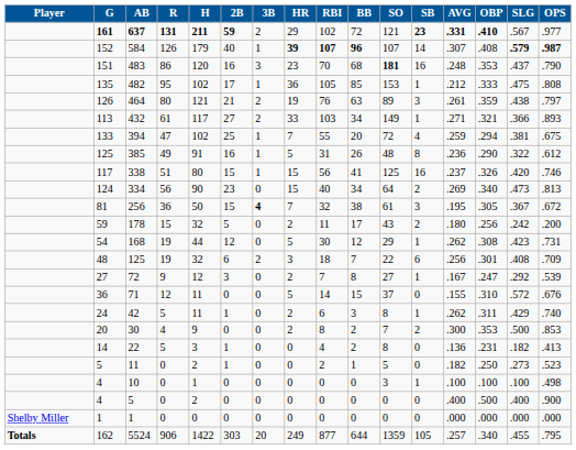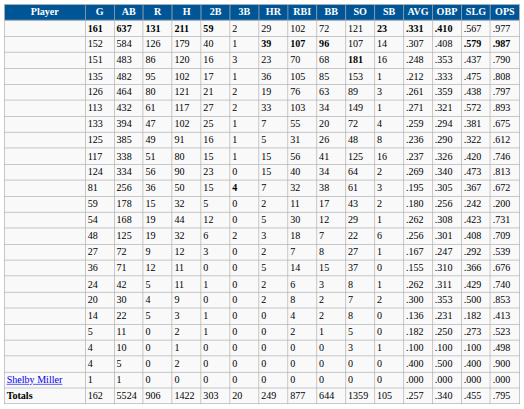 <table class="wikitable sortable">
 <tr>
 <th style="background:#005596; color:#FFF; width:14%;">Player</th>
 <th style="background:#005596; color:#FFF; width:5%;">G</th>
 <th style="background:#005596; color:#FFF; width:5%;">AB</th>
 <th style="background:#005596; color:#FFF; width:5%;">R</th>
 <th style="background:#005596; color:#FFF; width:5%;">H</th>
 <th style="background:#005596; color:#FFF; width:5%;">2B</th>
 <th style="background:#005596; color:#FFF; width:5%;">3B</th>
 <th style="background:#005596; color:#FFF; width:5%;">HR</th>
 <th style="background:#005596; color:#FFF; width:5%;">RBI</th>
 <th style="background:#005596; color:#FFF; width:5%;">BB</th>
 <th style="background:#005596; color:#FFF; width:5%;">SO</th>
 <th style="background:#005596; color:#FFF; width:5%;">SB</th>
 <th style="background:#005596; color:#FFF; width:5%;">AVG</th>
 <th style="background:#005596; color:#FFF; width:5%;">OBP</th>
 <th style="background:#005596; color:#FFF; width:5%;">SLG</th>
 <th style="background:#005596; color:#FFF; width:5%;">OPS</th>
 </tr>
 <tr>
 <td></td>
 <td><strong>161</strong></td>
 <td><strong>637</strong></td>
 <td><strong>131</strong></td>
 <td><strong>211</strong></td>
 <td><strong>59</strong></td>
 <td>2</td>
 <td>29</td>
 <td>102</td>
 <td>72</td>
 <td>121</td>
 <td><strong>23</strong></td>
 <td><strong>.331</strong></td>
 <td><strong>.410</strong></td>
 <td>.567</td>
 <td>.977</td>
 </tr>
 <tr>
 <td></td>
 <td>152</td>
 <td>584</td>
 <td>126</td>
 <td>179</td>
 <td>40</td>
 <td>1</td>
 <td><strong>39</strong></td>
 <td><strong>107</strong></td>
 <td><strong>96</strong></td>
 <td>107</td>
 <td>14</td>
 <td>.307</td>
 <td>.408</td>
 <td><strong>.579</strong></td>
 <td><strong>.987</strong></td>
 </tr>
 <tr>
 <td></td>
 <td>151</td>
 <td>483</td>
 <td>86</td>
 <td>120</td>
 <td>16</td>
 <td>3</td>
 <td>23</td>
 <td>70</td>
 <td>68</td>
 <td><strong>181</strong></td>
 <td>16</td>
 <td>.248</td>
 <td>.353</td>
 <td>.437</td>
 <td>.790</td>
 </tr>
 <tr>
 <td></td>
 <td>135</td>
 <td>482</td>
 <td>95</td>
 <td>102</td>
 <td>17</td>
 <td>1</td>
 <td>36</td>
 <td>105</td>
 <td>85</td>
 <td>153</td>
 <td>1</td>
 <td>.212</td>
 <td>.333</td>
 <td>.475</td>
 <td>.808</td>
 </tr>
 <tr>
 <td></td>
 <td>126</td>
 <td>464</td>
 <td>80</td>
 <td>121</td>
 <td>21</td>
 <td>2</td>
 <td>19</td>
 <td>76</td>
 <td>63</td>
 <td>89</td>
 <td>3</td>
 <td>.261</td>
 <td>.359</td>
 <td>.438</td>
 <td>.797</td>
 </tr>
 <tr>
 <td></td>
 <td>113</td>
 <td>432</td>
 <td>61</td>
 <td>117</td>
 <td>27</td>
 <td>2</td>
 <td>33</td>
 <td>103</td>
 <td>34</td>
 <td>149</td>
 <td>1</td>
 <td>.271</td>
 <td>.321</td>
-<td>.366</td>
+<td>.572</td>
 <td>.893</td>
 </tr>
 <tr>
 <td></td>
 <td>133</td>
 <td>394</td>
 <td>47</td>
 <td>102</td>
 <td>25</td>
 <td>1</td>
 <td>7</td>
 <td>55</td>
 <td>20</td>
 <td>72</td>
 <td>4</td>
 <td>.259</td>
 <td>.294</td>
 <td>.381</td>
 <td>.675</td>
 </tr>
 <tr>
 <td></td>
 <td>125</td>
 <td>385</td>
 <td>49</td>
 <td>91</td>
 <td>16</td>
 <td>1</td>
 <td>5</td>
 <td>31</td>
 <td>26</td>
 <td>48</td>
 <td>8</td>
 <td>.236</td>
 <td>.290</td>
 <td>.322</td>
 <td>.612</td>
 </tr>
 <tr>
 <td></td>
 <td>117</td>
 <td>338</td>
 <td>51</td>
 <td>80</td>
 <td>15</td>
 <td>1</td>
 <td>15</td>
 <td>56</td>
 <td>41</td>
 <td>125</td>
 <td>16</td>
 <td>.237</td>
 <td>.326</td>
 <td>.420</td>
 <td>.746</td>
 </tr>
 <tr>
 <td></td>
 <td>124</td>
 <td>334</td>
 <td>56</td>
 <td>90</td>
 <td>23</td>
 <td>0</td>
 <td>15</td>
 <td>40</td>
 <td>34</td>
 <td>64</td>
 <td>2</td>
 <td>.269</td>
 <td>.340</td>
 <td>.473</td>
 <td>.813</td>
 </tr>
 <tr>
 <td></td>
 <td>81</td>
 <td>256</td>
 <td>36</td>
 <td>50</td>
 <td>15</td>
 <td><strong>4</strong></td>
 <td>7</td>
 <td>32</td>
 <td>38</td>
 <td>61</td>
 <td>3</td>
 <td>.195</td>
 <td>.305</td>
 <td>.367</td>
 <td>.672</td>
 </tr>
 <tr>
 <td></td>
 <td>59</td>
 <td>178</td>
 <td>15</td>
 <td>32</td>
 <td>5</td>
 <td>0</td>
 <td>2</td>
 <td>11</td>
 <td>17</td>
 <td>43</td>
 <td>2</td>
 <td>.180</td>
 <td>.256</td>
 <td>.242</td>
 <td>.200</td>
 </tr>
 <tr>
 <td></td>
 <td>54</td>
 <td>168</td>
 <td>19</td>
 <td>44</td>
 <td>12</td>
 <td>0</td>
 <td>5</td>
 <td>30</td>
 <td>12</td>
 <td>29</td>
 <td>1</td>
 <td>.262</td>
 <td>.308</td>
 <td>.423</td>
 <td>.731</td>
 </tr>
 <tr>
 <td></td>
 <td>48</td>
 <td>125</td>
 <td>19</td>
 <td>32</td>
 <td>6</td>
 <td>2</td>
 <td>3</td>
 <td>18</td>
 <td>7</td>
 <td>22</td>
 <td>6</td>
 <td>.256</td>
 <td>.301</td>
 <td>.408</td>
 <td>.709</td>
 </tr>
 <tr>
 <td></td>
 <td>27</td>
 <td>72</td>
 <td>9</td>
 <td>12</td>
 <td>3</td>
 <td>0</td>
 <td>2</td>
 <td>7</td>
 <td>8</td>
 <td>27</td>
 <td>1</td>
 <td>.167</td>
 <td>.247</td>
 <td>.292</td>
 <td>.539</td>
 </tr>
 <tr>
 <td></td>
 <td>36</td>
 <td>71</td>
 <td>12</td>
 <td>11</td>
 <td>0</td>
 <td>0</td>
 <td>5</td>
 <td>14</td>
 <td>15</td>
 <td>37</td>
 <td>0</td>
 <td>.155</td>
 <td>.310</td>
-<td>.572</td>
+<td>.366</td>
 <td>.676</td>
 </tr>
 <tr>
 <td></td>
 <td>24</td>
 <td>42</td>
 <td>5</td>
 <td>11</td>
 <td>1</td>
 <td>0</td>
 <td>2</td>
 <td>6</td>
 <td>3</td>
 <td>8</td>
 <td>1</td>
 <td>.262</td>
 <td>.311</td>
 <td>.429</td>
 <td>.740</td>
 </tr>
 <tr>
 <td></td>
 <td>20</td>
 <td>30</td>
 <td>4</td>
 <td>9</td>
 <td>0</td>
 <td>0</td>
 <td>2</td>
 <td>8</td>
 <td>2</td>
 <td>7</td>
 <td>2</td>
 <td>.300</td>
 <td>.353</td>
 <td>.500</td>
 <td>.853</td>
 </tr>
 <tr>
 <td></td>
 <td>14</td>
 <td>22</td>
 <td>5</td>
 <td>3</td>
 <td>1</td>
 <td>0</td>
 <td>0</td>
 <td>4</td>
 <td>2</td>
 <td>8</td>
 <td>0</td>
 <td>.136</td>
 <td>.231</td>
 <td>.182</td>
 <td>.413</td>
 </tr>
 <tr>
 <td></td>
 <td>5</td>
 <td>11</td>
 <td>0</td>
 <td>2</td>
 <td>1</td>
 <td>0</td>
 <td>0</td>
 <td>2</td>
 <td>1</td>
 <td>5</td>
 <td>0</td>
 <td>.182</td>
 <td>.250</td>
 <td>.273</td>
 <td>.523</td>
 </tr>
 <tr>
 <td></td>
 <td>4</td>
 <td>10</td>
 <td>0</td>
 <td>1</td>
 <td>0</td>
 <td>0</td>
 <td>0</td>
 <td>0</td>
 <td>0</td>
 <td>3</td>
 <td>1</td>
 <td>.100</td>
 <td>.100</td>
 <td>.100</td>
 <td>.498</td>
 </tr>
 <tr>
 <td></td>
 <td>4</td>
 <td>5</td>
 <td>0</td>
 <td>2</td>
 <td>0</td>
 <td>0</td>
 <td>0</td>
 <td>0</td>
 <td>0</td>
 <td>0</td>
 <td>0</td>
 <td>.400</td>
 <td>.500</td>
 <td>.400</td>
 <td>.900</td>
 </tr>
 <tr>
 <td><a href='#'>Shelby Miller</a></td>
 <td>1</td>
 <td>1</td>
 <td>0</td>
 <td>0</td>
 <td>0</td>
 <td>0</td>
 <td>0</td>
 <td>0</td>
 <td>0</td>
 <td>0</td>
 <td>0</td>
 <td>.000</td>
 <td>.000</td>
 <td>.000</td>
 <td>.000</td>
 </tr>
 <tr>
 <td><strong>Totals</strong></td>
 <td>162</td>
 <td>5524</td>
 <td>906</td>
 <td>1422</td>
 <td>303</td>
 <td>20</td>
 <td>249</td>
 <td>877</td>
 <td>644</td>
 <td>1359</td>
 <td>105</td>
 <td>.257</td>
 <td>.340</td>
 <td>.455</td>
 <td>.795</td>
 </tr>
 </table>
